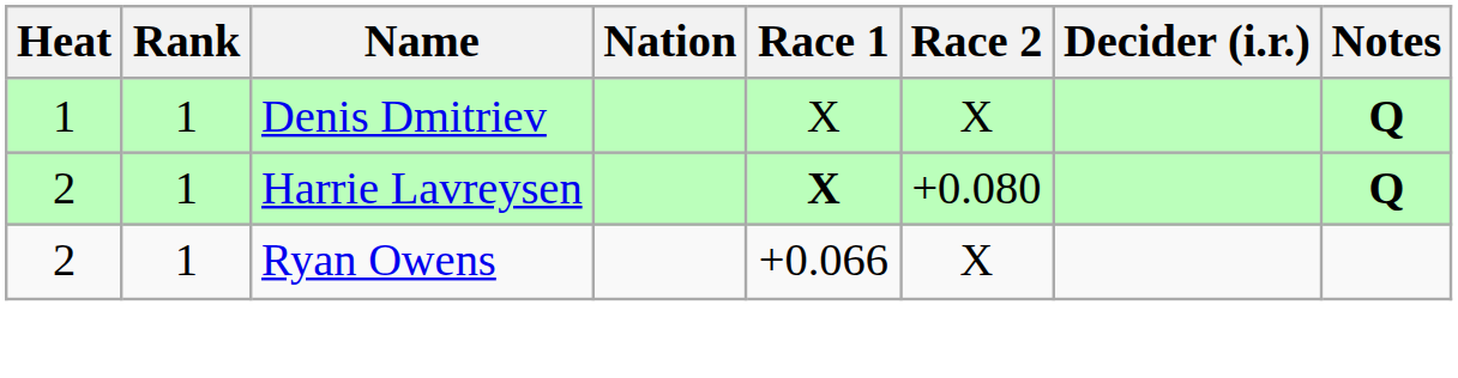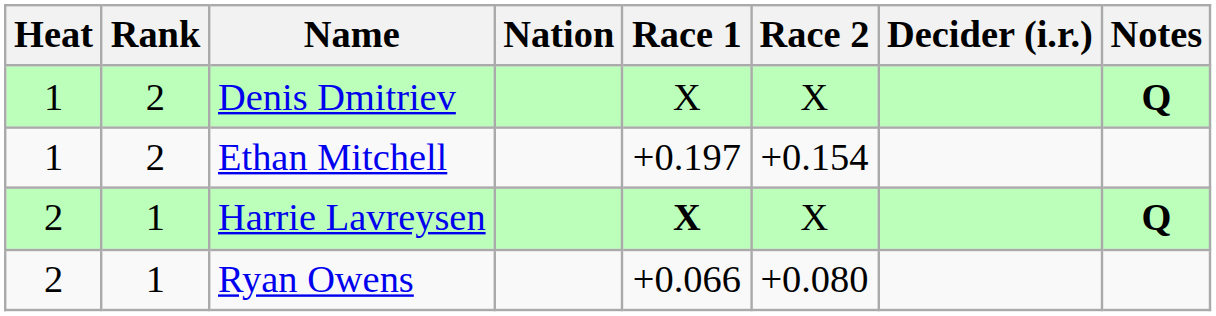 <table class="wikitable sortable" style="text-align:center">
 <tr>
 <th>Heat</th>
 <th>Rank</th>
 <th>Name</th>
 <th>Nation</th>
 <th>Race 1</th>
 <th>Race 2</th>
 <th>Decider (i.r.)</th>
 <th>Notes</th>
 </tr>
 <tr bgcolor=bbffbb>
 <td>1</td>
-<td>1</td>
+<td>2</td>
 <td align=left><a href='#'>Denis Dmitriev</a></td>
 <td align=left></td>
 <td>X</td>
 <td>X</td>
 <td></td>
 <td><strong>Q</strong></td>
 </tr>
+<tr>
+<td>1</td>
+<td>2</td>
+<td align=left><a href='#'>Ethan Mitchell</a></td>
+<td align=left></td>
+<td>+0.197</td>
+<td>+0.154</td>
+<td></td>
+<td></td>
+</tr>
 <tr bgcolor=bbffbb>
 <td>2</td>
 <td>1</td>
 <td align=left><a href='#'>Harrie Lavreysen</a></td>
 <td align=left></td>
 <td><strong>X</strong></td>
-<td>+0.080</td>
+<td>X</td>
 <td></td>
 <td><strong>Q</strong></td>
 </tr>
 <tr>
 <td>2</td>
 <td>1</td>
 <td align=left><a href='#'>Ryan Owens</a></td>
 <td align=left></td>
 <td>+0.066</td>
-<td>X</td>
+<td>+0.080</td>
 <td></td>
 <td></td>
 </tr>
 </table>
